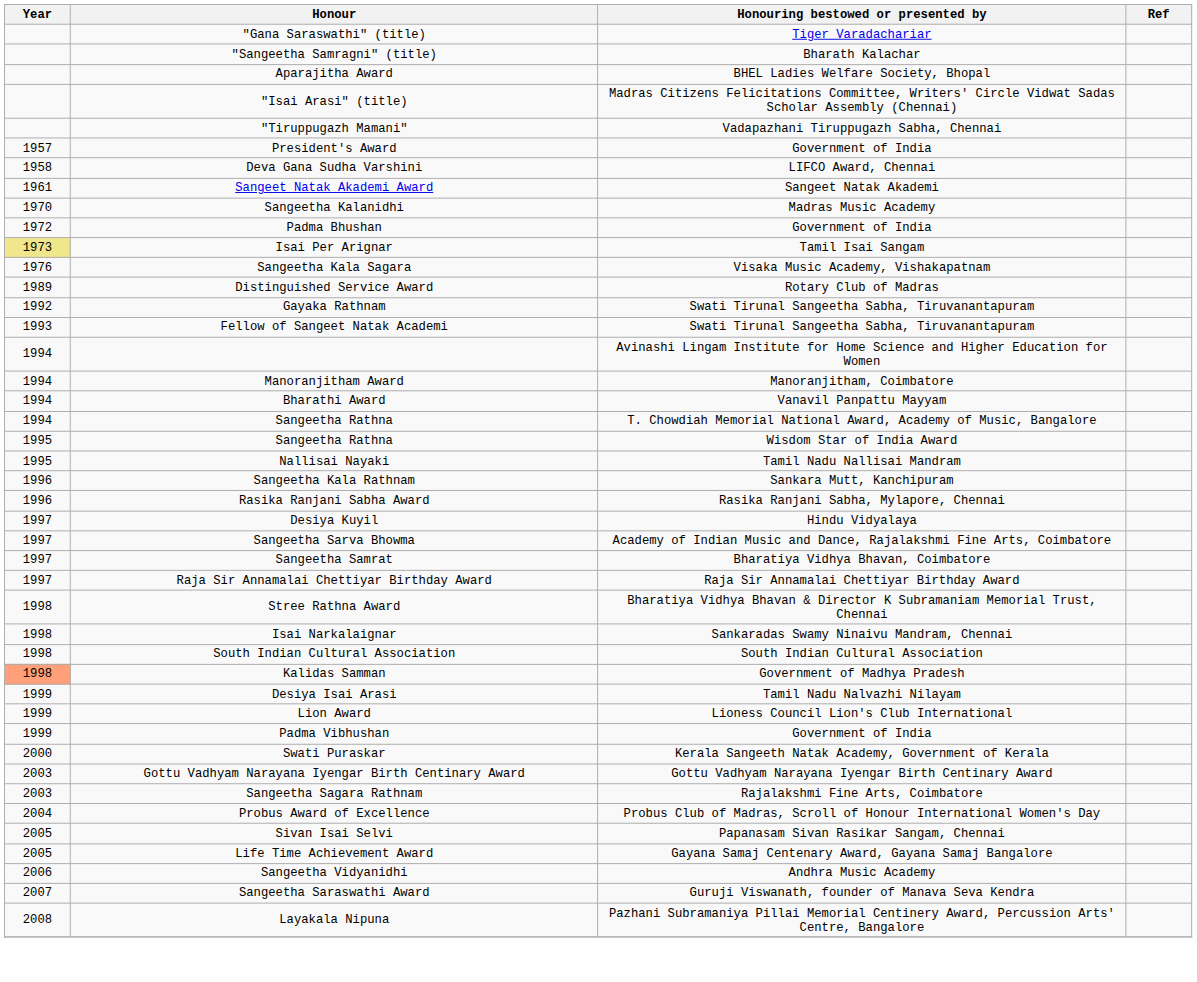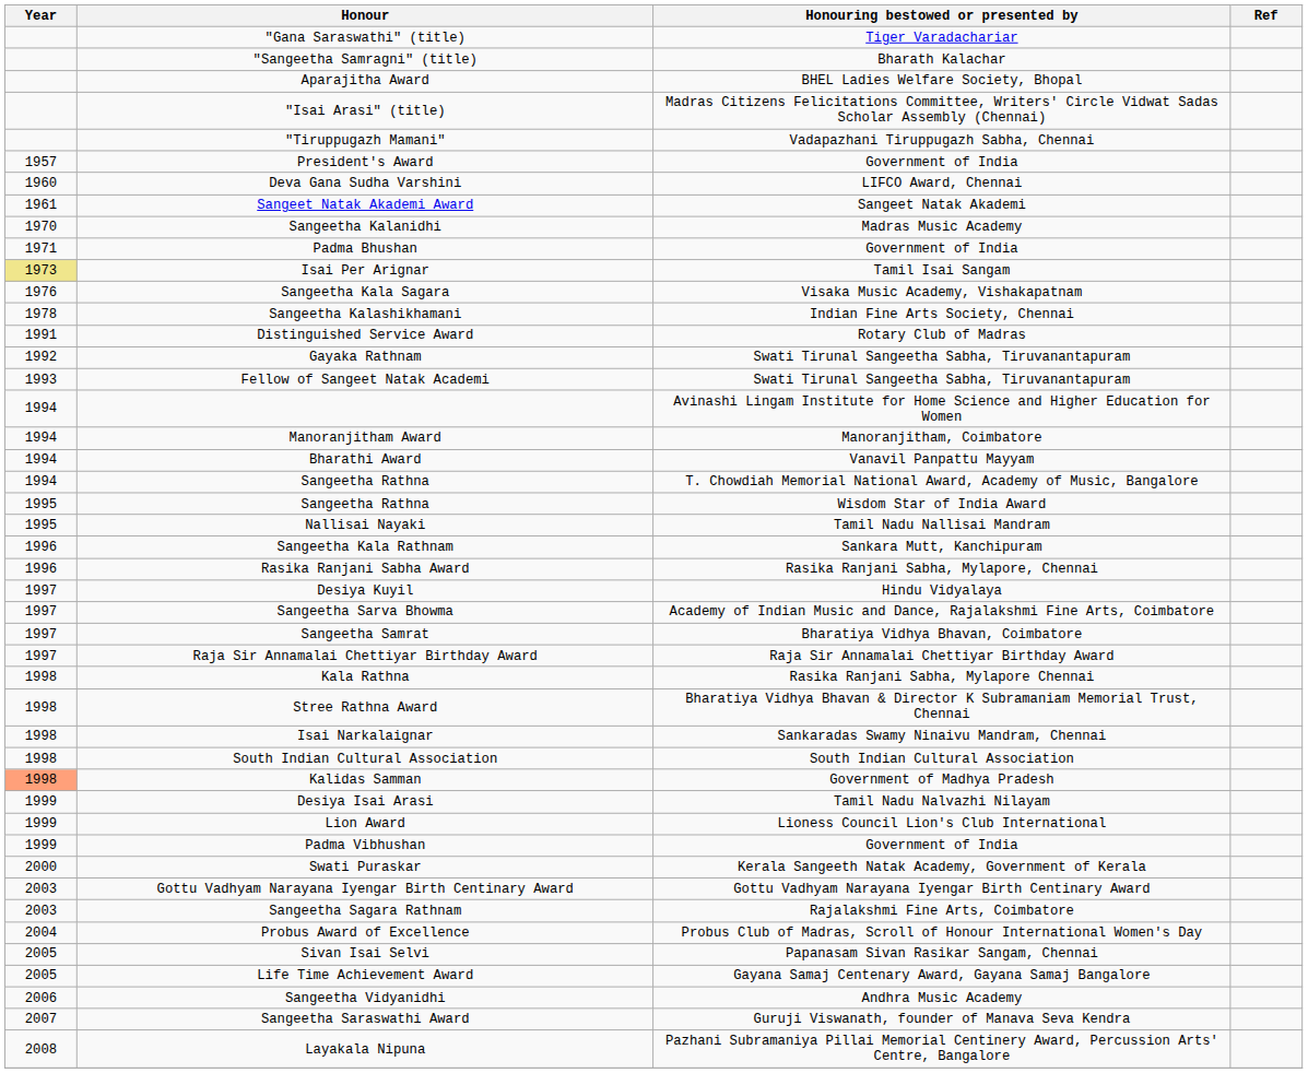 <table class="wikitable" style="width:100%;">
 <tr>
 <th width=5%>Year</th>
 <th style="width:40%;">Honour</th>
 <th style="width:40%;">Honouring bestowed or presented by</th>
 <th style="width:5%;">Ref</th>
 </tr>
 <tr>
 <td style="text-align:center;"></td>
 <td style="text-align:center;">"Gana Saraswathi" (title)</td>
 <td style="text-align:center;"><a href='#'>Tiger Varadachariar</a></td>
 <td style="text-align:center;"></td>
 </tr>
 <tr>
 <td style="text-align:center;"></td>
 <td style="text-align:center;">"Sangeetha Samragni" (title)</td>
 <td style="text-align:center;">Bharath Kalachar</td>
 <td style="text-align:center;"></td>
 </tr>
 <tr>
 <td style="text-align:center;"></td>
 <td style="text-align:center;">Aparajitha Award</td>
 <td style="text-align:center;">BHEL Ladies Welfare Society, Bhopal</td>
 <td style="text-align:center;"></td>
 </tr>
 <tr>
 <td style="text-align:center;"></td>
 <td style="text-align:center;">"Isai Arasi" (title)</td>
 <td style="text-align:center;">Madras Citizens Felicitations Committee, Writers' Circle Vidwat Sadas Scholar Assembly (Chennai)</td>
 <td style="text-align:center;"></td>
 </tr>
 <tr>
 <td style="text-align:center;"></td>
 <td style="text-align:center;">"Tiruppugazh Mamani"</td>
 <td style="text-align:center;">Vadapazhani Tiruppugazh Sabha, Chennai</td>
 <td style="text-align:center;"></td>
 </tr>
 <tr>
 <td style="text-align:center;">1957</td>
 <td style="text-align:center;">President's Award</td>
 <td style="text-align:center;">Government of India</td>
 <td style="text-align:center;"></td>
 </tr>
 <tr>
-<td style="text-align:center;">1958</td>
+<td style="text-align:center;">1960</td>
 <td style="text-align:center;">Deva Gana Sudha Varshini</td>
 <td style="text-align:center;">LIFCO Award, Chennai</td>
 <td style="text-align:center;"></td>
 </tr>
 <tr>
 <td style="text-align:center;">1961</td>
 <td style="text-align:center;"><a href='#'>Sangeet Natak Akademi Award</a></td>
 <td style="text-align:center;">Sangeet Natak Akademi</td>
 <td style="text-align:center;"></td>
 </tr>
 <tr>
 <td style="text-align:center;">1970</td>
 <td style="text-align:center;">Sangeetha Kalanidhi</td>
 <td style="text-align:center;">Madras Music Academy</td>
 <td style="text-align:center;"></td>
 </tr>
 <tr>
-<td style="text-align:center;">1972</td>
+<td style="text-align:center;">1971</td>
 <td style="text-align:center;">Padma Bhushan</td>
 <td style="text-align:center;">Government of India</td>
 <td style="text-align:center;"></td>
 </tr>
 <tr>
 <td style="background: khaki; text-align:center;">1973</td>
 <td style="text-align:center;">Isai Per Arignar</td>
 <td style="text-align:center;">Tamil Isai Sangam</td>
 <td style="text-align:center;"></td>
 </tr>
 <tr>
 <td style="text-align:center;">1976</td>
 <td style="text-align:center;">Sangeetha Kala Sagara</td>
 <td style="text-align:center;">Visaka Music Academy, Vishakapatnam</td>
 <td style="text-align:center;"></td>
 </tr>
 <tr>
-<td style="text-align:center;">1989</td>
+<td style="text-align:center;">1978</td>
+<td style="text-align:center;">Sangeetha Kalashikhamani</td>
+<td style="text-align:center;">Indian Fine Arts Society, Chennai</td>
+<td style="text-align:center;"></td>
+</tr>
+<tr>
+<td style="text-align:center;">1991</td>
 <td style="text-align:center;">Distinguished Service Award</td>
 <td style="text-align:center;">Rotary Club of Madras</td>
 <td style="text-align:center;"></td>
 </tr>
 <tr>
 <td style="text-align:center;">1992</td>
 <td style="text-align:center;">Gayaka Rathnam</td>
 <td style="text-align:center;">Swati Tirunal Sangeetha Sabha, Tiruvanantapuram</td>
 <td style="text-align:center;"></td>
 </tr>
 <tr>
 <td style="text-align:center;">1993</td>
 <td style="text-align:center;">Fellow of Sangeet Natak Academi</td>
 <td style="text-align:center;">Swati Tirunal Sangeetha Sabha, Tiruvanantapuram</td>
 <td style="text-align:center;"></td>
 </tr>
 <tr>
 <td style="text-align:center;">1994</td>
 <td style="text-align:center;"></td>
 <td style="text-align:center;">Avinashi Lingam Institute for Home Science and Higher Education for Women</td>
 <td style="text-align:center;"></td>
 </tr>
 <tr>
 <td style="text-align:center;">1994</td>
 <td style="text-align:center;">Manoranjitham Award</td>
 <td style="text-align:center;">Manoranjitham, Coimbatore</td>
 <td style="text-align:center;"></td>
 </tr>
 <tr>
 <td style="text-align:center;">1994</td>
 <td style="text-align:center;">Bharathi Award</td>
 <td style="text-align:center;">Vanavil Panpattu Mayyam</td>
 <td style="text-align:center;"></td>
 </tr>
 <tr>
 <td style="text-align:center;">1994</td>
 <td style="text-align:center;">Sangeetha Rathna</td>
 <td style="text-align:center;">T. Chowdiah Memorial National Award, Academy of Music, Bangalore</td>
 <td style="text-align:center;"></td>
 </tr>
 <tr>
 <td style="text-align:center;">1995</td>
 <td style="text-align:center;">Sangeetha Rathna</td>
 <td style="text-align:center;">Wisdom Star of India Award</td>
 <td style="text-align:center;"></td>
 </tr>
 <tr>
 <td style="text-align:center;">1995</td>
 <td style="text-align:center;">Nallisai Nayaki</td>
 <td style="text-align:center;">Tamil Nadu Nallisai Mandram</td>
 <td style="text-align:center;"></td>
 </tr>
 <tr>
 <td style="text-align:center;">1996</td>
 <td style="text-align:center;">Sangeetha Kala Rathnam</td>
 <td style="text-align:center;">Sankara Mutt, Kanchipuram</td>
 <td style="text-align:center;"></td>
 </tr>
 <tr>
 <td style="text-align:center;">1996</td>
 <td style="text-align:center;">Rasika Ranjani Sabha Award</td>
 <td style="text-align:center;">Rasika Ranjani Sabha, Mylapore, Chennai</td>
 <td style="text-align:center;"></td>
 </tr>
 <tr>
 <td style="text-align:center;">1997</td>
 <td style="text-align:center;">Desiya Kuyil</td>
 <td style="text-align:center;">Hindu Vidyalaya</td>
 <td style="text-align:center;"></td>
 </tr>
 <tr>
 <td style="text-align:center;">1997</td>
 <td style="text-align:center;">Sangeetha Sarva Bhowma</td>
 <td style="text-align:center;">Academy of Indian Music and Dance, Rajalakshmi Fine Arts, Coimbatore</td>
 <td style="text-align:center;"></td>
 </tr>
 <tr>
 <td style="text-align:center;">1997</td>
 <td style="text-align:center;">Sangeetha Samrat</td>
 <td style="text-align:center;">Bharatiya Vidhya Bhavan, Coimbatore</td>
 <td style="text-align:center;"></td>
 </tr>
 <tr>
 <td style="text-align:center;">1997</td>
 <td style="text-align:center;">Raja Sir Annamalai Chettiyar Birthday Award</td>
 <td style="text-align:center;">Raja Sir Annamalai Chettiyar Birthday Award</td>
+<td style="text-align:center;"></td>
+</tr>
+<tr>
+<td style="text-align:center;">1998</td>
+<td style="text-align:center;">Kala Rathna</td>
+<td style="text-align:center;">Rasika Ranjani Sabha, Mylapore Chennai</td>
 <td style="text-align:center;"></td>
 </tr>
 <tr>
 <td style="text-align:center;">1998</td>
 <td style="text-align:center;">Stree Rathna Award</td>
 <td style="text-align:center;">Bharatiya Vidhya Bhavan & Director K Subramaniam Memorial Trust, Chennai</td>
 <td style="text-align:center;"></td>
 </tr>
 <tr>
 <td style="text-align:center;">1998</td>
 <td style="text-align:center;">Isai Narkalaignar</td>
 <td style="text-align:center;">Sankaradas Swamy Ninaivu Mandram, Chennai</td>
 <td style="text-align:center;"></td>
 </tr>
 <tr>
 <td style="text-align:center;">1998</td>
 <td style="text-align:center;">South Indian Cultural Association</td>
 <td style="text-align:center;">South Indian Cultural Association</td>
 <td style="text-align:center;"></td>
 </tr>
 <tr>
 <td style="background: lightsalmon; text-align:center;">1998</td>
 <td style="text-align:center;">Kalidas Samman</td>
 <td style="text-align:center;">Government of Madhya Pradesh</td>
 <td style="text-align:center;"></td>
 </tr>
 <tr>
 <td style="text-align:center;">1999</td>
 <td style="text-align:center;">Desiya Isai Arasi</td>
 <td style="text-align:center;">Tamil Nadu Nalvazhi Nilayam</td>
 <td style="text-align:center;"></td>
 </tr>
 <tr>
 <td style="text-align:center;">1999</td>
 <td style="text-align:center;">Lion Award</td>
 <td style="text-align:center;">Lioness Council Lion's Club International</td>
 <td style="text-align:center;"></td>
 </tr>
 <tr>
 <td style="text-align:center;">1999</td>
 <td style="text-align:center;">Padma Vibhushan</td>
 <td style="text-align:center;">Government of India</td>
 <td style="text-align:center;"></td>
 </tr>
 <tr>
 <td style="text-align:center;">2000</td>
 <td style="text-align:center;">Swati Puraskar</td>
 <td style="text-align:center;">Kerala Sangeeth Natak Academy, Government of Kerala</td>
 <td style="text-align:center;"></td>
 </tr>
 <tr>
 <td style="text-align:center;">2003</td>
 <td style="text-align:center;">Gottu Vadhyam Narayana Iyengar Birth Centinary Award</td>
 <td style="text-align:center;">Gottu Vadhyam Narayana Iyengar Birth Centinary Award</td>
 <td style="text-align:center;"></td>
 </tr>
 <tr>
 <td style="text-align:center;">2003</td>
 <td style="text-align:center;">Sangeetha Sagara Rathnam</td>
 <td style="text-align:center;">Rajalakshmi Fine Arts, Coimbatore</td>
 <td style="text-align:center;"></td>
 </tr>
 <tr>
 <td style="text-align:center;">2004</td>
 <td style="text-align:center;">Probus Award of Excellence</td>
 <td style="text-align:center;">Probus Club of Madras, Scroll of Honour International Women's Day</td>
 <td style="text-align:center;"></td>
 </tr>
 <tr>
 <td style="text-align:center;">2005</td>
 <td style="text-align:center;">Sivan Isai Selvi</td>
 <td style="text-align:center;">Papanasam Sivan Rasikar Sangam, Chennai</td>
 <td style="text-align:center;"></td>
 </tr>
 <tr>
 <td style="text-align:center;">2005</td>
 <td style="text-align:center;">Life Time Achievement Award</td>
 <td style="text-align:center;">Gayana Samaj Centenary Award, Gayana Samaj Bangalore</td>
 <td style="text-align:center;"></td>
 </tr>
 <tr>
 <td style="text-align:center;">2006</td>
 <td style="text-align:center;">Sangeetha Vidyanidhi</td>
 <td style="text-align:center;">Andhra Music Academy</td>
 <td style="text-align:center;"></td>
 </tr>
 <tr>
 <td style="text-align:center;">2007</td>
 <td style="text-align:center;">Sangeetha Saraswathi Award</td>
 <td style="text-align:center;">Guruji Viswanath, founder of Manava Seva Kendra</td>
 <td style="text-align:center;"></td>
 </tr>
 <tr>
 <td style="text-align:center;">2008</td>
 <td style="text-align:center;">Layakala Nipuna</td>
 <td style="text-align:center;">Pazhani Subramaniya Pillai Memorial Centinery Award, Percussion Arts' Centre, Bangalore</td>
 <td style="text-align:center;"></td>
 </tr>
 <tr>
 </tr>
 </table>
